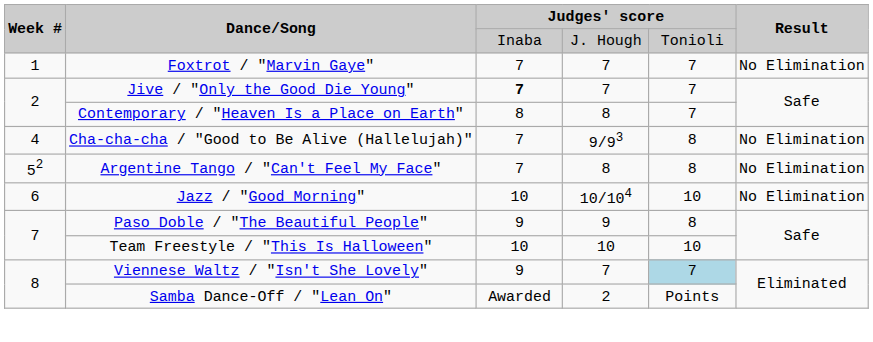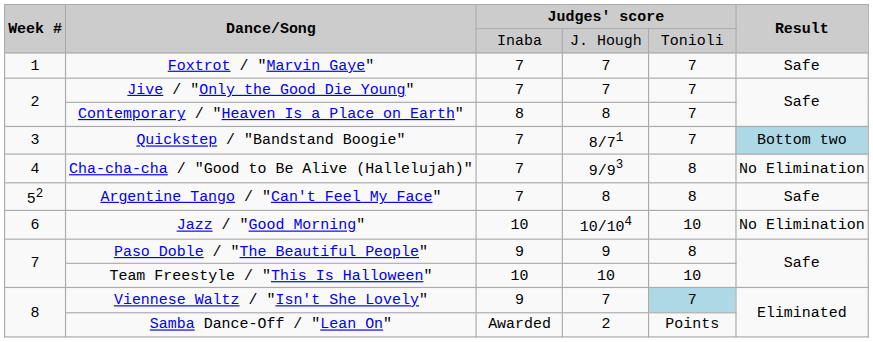 <table class="wikitable" style="text-align:center">
 <tr>
 <th rowspan="2" style="background:#ccc;">Week #</th>
 <th rowspan="2" style="background:#ccc;">Dance/Song</th>
 <th colspan="3" style="background:#ccc;">Judges' score</th>
 <th rowspan="2" style="background:#ccc;">Result</th>
 </tr>
 <tr style="background:#ccc;">
 <td style="width:10%;">Inaba</td>
 <td style="width:10%;">J. Hough</td>
 <td style="width:10%;">Tonioli</td>
 </tr>
 <tr>
 <td>1</td>
 <td><a href='#'>Foxtrot</a> / "<a href='#'>Marvin Gaye</a>"</td>
 <td>7</td>
 <td>7</td>
 <td>7</td>
-<td>No Elimination</td>
+<td>Safe</td>
 </tr>
 <tr>
 <td rowspan="2">2</td>
 <td><a href='#'>Jive</a> / "<a href='#'>Only the Good Die Young</a>"</td>
-<td><strong>7</strong></td>
+<td>7</td>
 <td>7</td>
 <td>7</td>
 <td rowspan="2">Safe</td>
 </tr>
 <tr>
 <td><a href='#'>Contemporary</a> / "<a href='#'>Heaven Is a Place on Earth</a>"</td>
 <td>8</td>
 <td>8</td>
 <td>7</td>
+</tr>
+<tr>
+<td>3</td>
+<td><a href='#'>Quickstep</a> / "Bandstand Boogie"</td>
+<td>7</td>
+<td>8/7<sup>1</sup></td>
+<td>7</td>
+<td bgcolor="lightblue">Bottom two</td>
 </tr>
 <tr>
 <td>4</td>
 <td><a href='#'>Cha-cha-cha</a> / "Good to Be Alive (Hallelujah)"</td>
 <td>7</td>
 <td>9/9<sup>3</sup></td>
 <td>8</td>
 <td>No Elimination</td>
 </tr>
 <tr>
 <td>5<sup>2</sup></td>
 <td><a href='#'>Argentine Tango</a> / "<a href='#'>Can't Feel My Face</a>"</td>
 <td>7</td>
 <td>8</td>
 <td>8</td>
-<td>No Elimination</td>
+<td>Safe</td>
 </tr>
 <tr>
 <td>6</td>
 <td><a href='#'>Jazz</a> / "<a href='#'>Good Morning</a>"</td>
 <td>10</td>
 <td>10/10<sup>4</sup></td>
 <td>10</td>
 <td>No Elimination</td>
 </tr>
 <tr>
 <td rowspan="2">7</td>
 <td><a href='#'>Paso Doble</a> / "<a href='#'>The Beautiful People</a>"</td>
 <td>9</td>
 <td>9</td>
 <td>8</td>
 <td rowspan="2">Safe</td>
 </tr>
 <tr>
 <td>Team Freestyle / "<a href='#'>This Is Halloween</a>"</td>
 <td>10</td>
 <td>10</td>
 <td>10</td>
 </tr>
 <tr>
 <td rowspan="2">8</td>
 <td><a href='#'>Viennese Waltz</a> / "<a href='#'>Isn't She Lovely</a>"</td>
 <td>9</td>
 <td>7</td>
 <td style="background: lightblue;">7</td>
 <td rowspan="2">Eliminated</td>
 </tr>
 <tr>
 <td><a href='#'>Samba</a> Dance-Off / "<a href='#'>Lean On</a>"</td>
 <td>Awarded</td>
 <td>2</td>
 <td>Points</td>
 </tr>
 </table>
